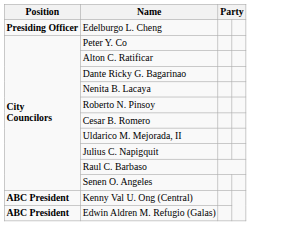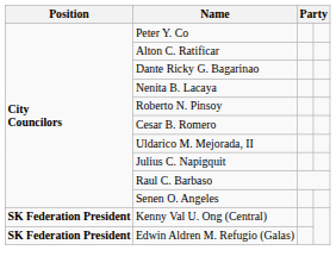 <table class=wikitable>
 <tr>
 <th>Position</th>
 <th>Name</th>
 <th colspan=2>Party</th>
-</tr>
-<tr>
-<td><strong>Presiding Officer</strong></td>
-<td>Edelburgo L. Cheng</td>
-<td></td>
-<td></td>
 </tr>
 <tr>
 <td rowspan=10><strong>City<br>Councilors</strong></td>
 <td>Peter Y. Co</td>
 <td></td>
 <td></td>
 </tr>
 <tr>
 <td>Alton C. Ratificar</td>
 <td></td>
 <td></td>
 </tr>
 <tr>
 <td>Dante Ricky G. Bagarinao</td>
 <td></td>
 <td></td>
 </tr>
 <tr>
 <td>Nenita B. Lacaya</td>
 <td></td>
 <td></td>
 </tr>
 <tr>
 <td>Roberto N. Pinsoy</td>
 <td></td>
 <td></td>
 </tr>
 <tr>
 <td>Cesar B. Romero</td>
 <td></td>
 <td></td>
 </tr>
 <tr>
 <td>Uldarico M. Mejorada, II</td>
 <td></td>
 <td></td>
 </tr>
 <tr>
 <td>Julius C. Napigquit</td>
 <td></td>
 <td></td>
 </tr>
 <tr>
 <td>Raul C. Barbaso</td>
 </tr>
 <tr>
 <td>Senen O. Angeles</td>
 <td></td>
 <td></td>
 </tr>
 <tr>
-<td><strong>ABC President</strong></td>
+<td><strong>SK Federation President</strong></td>
 <td>Kenny Val U. Ong (Central)</td>
 <td></td>
 </tr>
 <tr>
-<td><strong>ABC President</strong></td>
+<td><strong>SK Federation President</strong></td>
 <td>Edwin Aldren M. Refugio (Galas)</td>
 <td></td>
 </tr>
 </table>
